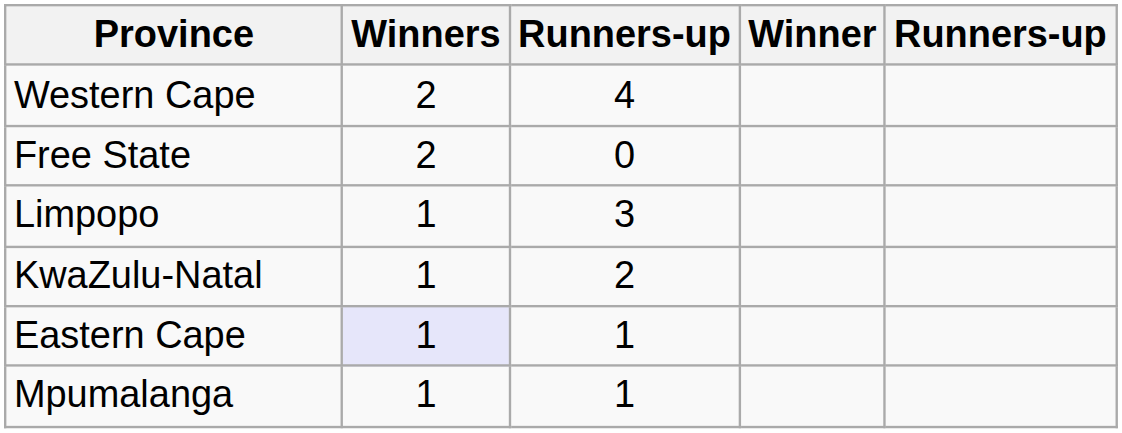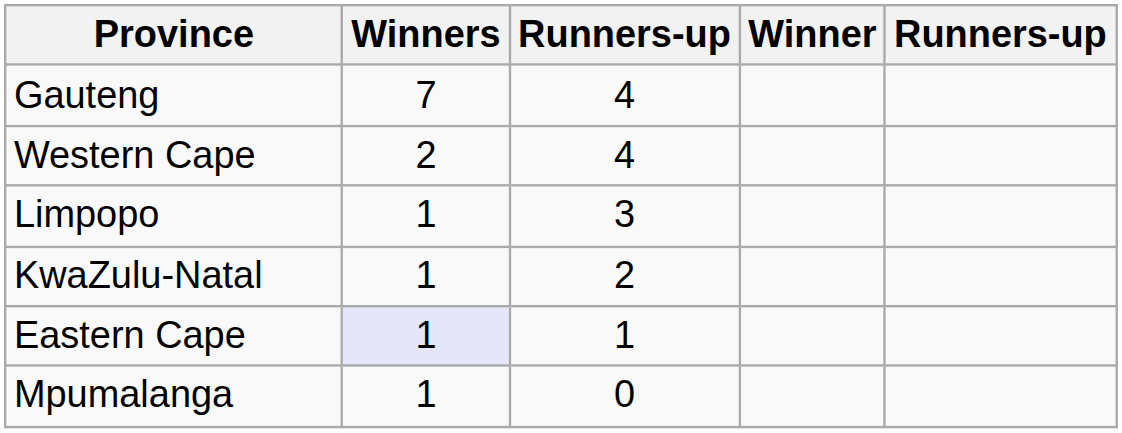 <table class="wikitable sortable">
 <tr>
 <th width=135>Province</th>
 <th>Winners</th>
 <th>Runners-up</th>
 <th>Winner</th>
 <th>Runners-up</th>
 </tr>
 <tr>
-<td>Western Cape</td>
-<td align=center>2</td>
+<td>Gauteng</td>
+<td align=center>7</td>
 <td align=center>4</td>
 <td></td>
 <td></td>
 </tr>
 <tr>
-<td>Free State</td>
+<td>Western Cape</td>
 <td align=center>2</td>
-<td align=center>0</td>
+<td align=center>4</td>
 <td></td>
 <td></td>
 </tr>
 <tr>
 <td>Limpopo</td>
 <td align="center">1</td>
 <td align="center">3</td>
 <td></td>
 <td></td>
 </tr>
 <tr>
 <td>KwaZulu-Natal</td>
 <td align="center">1</td>
 <td align="center">2</td>
 <td></td>
 <td></td>
 </tr>
 <tr>
 <td>Eastern Cape</td>
 <td align=center style="background: lavender;">1</td>
 <td align=center>1</td>
 <td></td>
 <td></td>
 </tr>
 <tr>
 <td>Mpumalanga</td>
 <td align=center>1</td>
-<td align=center>1</td>
+<td align=center>0</td>
 <td></td>
 <td></td>
 </tr>
 </table>
